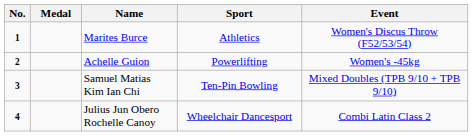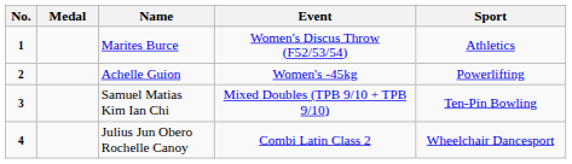 <table class="wikitable" style="font-size:100%; text-align:center;">
 <tr>
 <th width="30">No.</th>
 <th width="65">Medal</th>
 <th width="130">Name</th>
+<th width="230">Event</th>
 <th width="170">Sport</th>
-<th width="230">Event</th>
 </tr>
 <tr>
 <td><small><strong>1</strong></small></td>
 <td></td>
 <td align=left><a href='#'>Marites Burce</a></td>
+<td><a href='#'>Women's Discus Throw (F52/53/54)</a></td>
 <td> <a href='#'>Athletics</a></td>
-<td><a href='#'>Women's Discus Throw (F52/53/54)</a></td>
 </tr>
 <tr>
 <td><small><strong>2</strong></small></td>
 <td></td>
 <td align=left><a href='#'>Achelle Guion</a></td>
+<td><a href='#'>Women's -45kg</a></td>
 <td> <a href='#'>Powerlifting</a></td>
-<td><a href='#'>Women's -45kg</a></td>
 </tr>
 <tr>
 <td><small><strong>3</strong></small></td>
 <td></td>
 <td align=left>Samuel Matias<br> Kim Ian Chi</td>
+<td><a href='#'>Mixed Doubles (TPB 9/10 + TPB 9/10)</a></td>
 <td> <a href='#'>Ten-Pin Bowling</a></td>
-<td><a href='#'>Mixed Doubles (TPB 9/10 + TPB 9/10)</a></td>
 </tr>
 <tr>
 <td><small><strong>4</strong></small></td>
 <td></td>
 <td align=left>Julius Jun Obero<br>Rochelle Canoy</td>
+<td><a href='#'>Combi Latin Class 2</a></td>
 <td> <a href='#'>Wheelchair Dancesport</a></td>
-<td><a href='#'>Combi Latin Class 2</a></td>
 </tr>
 </table>
